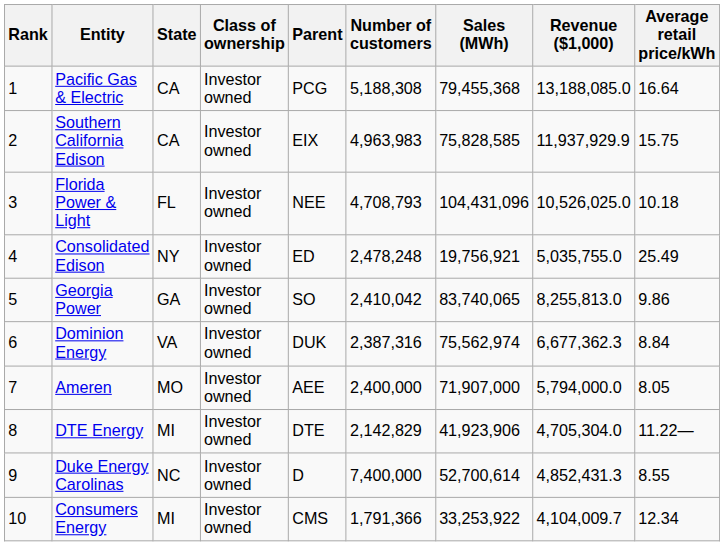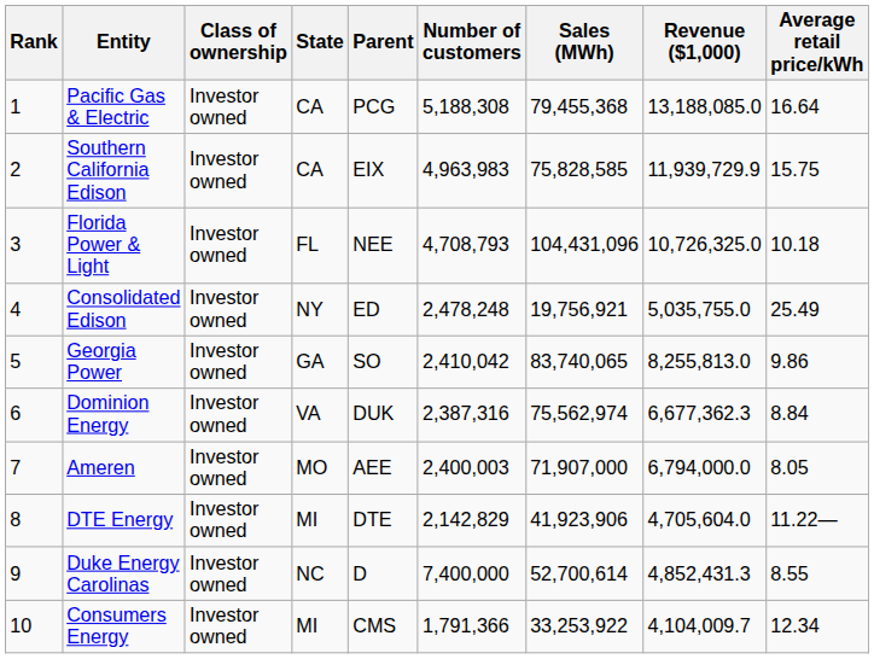 <table class="wikitable sortable col6right col7right col8right col9right">
 <tr>
 <th>Rank</th>
 <th>Entity</th>
+<th>Class of ownership</th>
 <th>State</th>
-<th>Class of ownership</th>
 <th>Parent</th>
 <th>Number of<br>customers</th>
 <th>Sales (MWh)</th>
 <th>Revenue<br>($1,000)</th>
 <th>Average retail<br>price/kWh</th>
 </tr>
 <tr>
 <td>1</td>
 <td><a href='#'>Pacific Gas & Electric</a></td>
+<td>Investor owned</td>
 <td>CA</td>
-<td>Investor owned</td>
 <td>PCG</td>
 <td>5,188,308</td>
 <td>79,455,368</td>
 <td>13,188,085.0</td>
 <td>16.64</td>
 </tr>
 <tr>
 <td>2</td>
 <td><a href='#'>Southern California Edison</a></td>
+<td>Investor owned</td>
 <td>CA</td>
-<td>Investor owned</td>
 <td>EIX</td>
 <td>4,963,983</td>
 <td>75,828,585</td>
-<td>11,937,929.9</td>
+<td>11,939,729.9</td>
 <td>15.75</td>
 </tr>
 <tr>
 <td>3</td>
 <td><a href='#'>Florida Power & Light</a></td>
+<td>Investor owned</td>
 <td>FL</td>
-<td>Investor owned</td>
 <td>NEE</td>
 <td>4,708,793</td>
 <td>104,431,096</td>
-<td>10,526,025.0</td>
+<td>10,726,325.0</td>
 <td>10.18</td>
 </tr>
 <tr>
 <td>4</td>
 <td><a href='#'>Consolidated Edison</a></td>
+<td>Investor owned</td>
 <td>NY</td>
-<td>Investor owned</td>
 <td>ED</td>
 <td>2,478,248</td>
 <td>19,756,921</td>
 <td>5,035,755.0</td>
 <td>25.49</td>
 </tr>
 <tr>
 <td>5</td>
 <td><a href='#'>Georgia Power</a></td>
+<td>Investor owned</td>
 <td>GA</td>
-<td>Investor owned</td>
 <td>SO</td>
 <td>2,410,042</td>
 <td>83,740,065</td>
 <td>8,255,813.0</td>
 <td>9.86</td>
 </tr>
 <tr>
 <td>6</td>
 <td><a href='#'>Dominion Energy</a></td>
+<td>Investor owned</td>
 <td>VA</td>
-<td>Investor owned</td>
 <td>DUK</td>
 <td>2,387,316</td>
 <td>75,562,974</td>
 <td>6,677,362.3</td>
 <td>8.84</td>
 </tr>
 <tr>
 <td>7</td>
 <td><a href='#'>Ameren</a></td>
+<td>Investor owned</td>
 <td>MO</td>
-<td>Investor owned</td>
 <td>AEE</td>
-<td>2,400,000</td>
+<td>2,400,003</td>
 <td>71,907,000</td>
-<td>5,794,000.0</td>
+<td>6,794,000.0</td>
 <td>8.05</td>
 </tr>
 <tr>
 <td>8</td>
 <td><a href='#'>DTE Energy</a></td>
+<td>Investor owned</td>
 <td>MI</td>
-<td>Investor owned</td>
 <td>DTE</td>
 <td>2,142,829</td>
 <td>41,923,906</td>
-<td>4,705,304.0</td>
+<td>4,705,604.0</td>
 <td>11.22—<br></td>
 </tr>
 <tr>
 <td>9</td>
 <td><a href='#'>Duke Energy Carolinas</a></td>
+<td>Investor owned</td>
 <td>NC</td>
-<td>Investor owned</td>
 <td>D</td>
 <td>7,400,000</td>
 <td>52,700,614</td>
 <td>4,852,431.3</td>
 <td>8.55</td>
 </tr>
 <tr>
 <td>10</td>
 <td><a href='#'>Consumers Energy</a></td>
+<td>Investor owned</td>
 <td>MI</td>
-<td>Investor owned</td>
 <td>CMS</td>
 <td>1,791,366</td>
 <td>33,253,922</td>
 <td>4,104,009.7</td>
 <td>12.34</td>
 </tr>
 </table>
